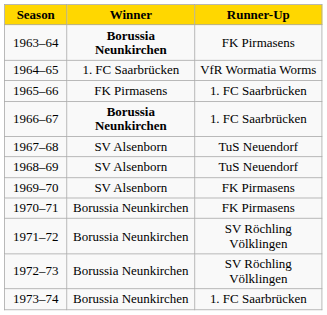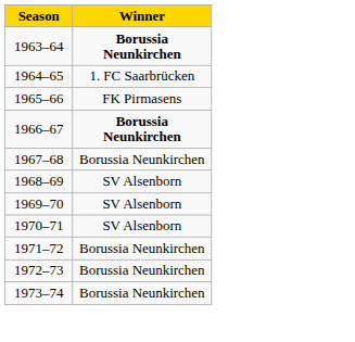 <table class="wikitable">
 <tr align="center" bgcolor="#FFD700">
 <td width="70"><strong>Season</strong></td>
 <td width="150"><strong>Winner</strong></td>
-<td width="150"><strong>Runner-Up</strong></td>
 </tr>
 <tr align="center">
 <td>1963–64</td>
 <td><strong>Borussia Neunkirchen</strong></td>
-<td>FK Pirmasens</td>
 </tr>
 <tr align="center">
 <td>1964–65</td>
 <td>1. FC Saarbrücken</td>
-<td>VfR Wormatia Worms</td>
 </tr>
 <tr align="center">
 <td>1965–66</td>
 <td>FK Pirmasens</td>
-<td>1. FC Saarbrücken</td>
 </tr>
 <tr align="center">
 <td>1966–67</td>
 <td><strong>Borussia Neunkirchen</strong></td>
-<td>1. FC Saarbrücken</td>
 </tr>
 <tr align="center">
 <td>1967–68</td>
-<td>SV Alsenborn</td>
-<td>TuS Neuendorf</td>
+<td>Borussia Neunkirchen</td>
 </tr>
 <tr align="center">
 <td>1968–69</td>
 <td>SV Alsenborn</td>
-<td>TuS Neuendorf</td>
 </tr>
 <tr align="center">
 <td>1969–70</td>
 <td>SV Alsenborn</td>
-<td>FK Pirmasens</td>
 </tr>
 <tr align="center">
 <td>1970–71</td>
-<td>Borussia Neunkirchen</td>
-<td>FK Pirmasens</td>
+<td>SV Alsenborn</td>
 </tr>
 <tr align="center">
 <td>1971–72</td>
 <td>Borussia Neunkirchen</td>
-<td>SV Röchling Völklingen</td>
 </tr>
 <tr align="center">
 <td>1972–73</td>
 <td>Borussia Neunkirchen</td>
-<td>SV Röchling Völklingen</td>
 </tr>
 <tr align="center">
 <td>1973–74</td>
 <td>Borussia Neunkirchen</td>
-<td>1. FC Saarbrücken</td>
 </tr>
 </table>
